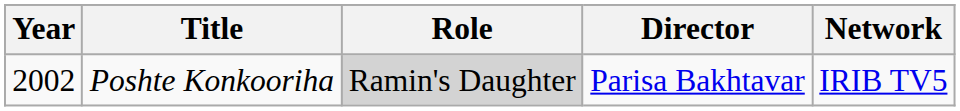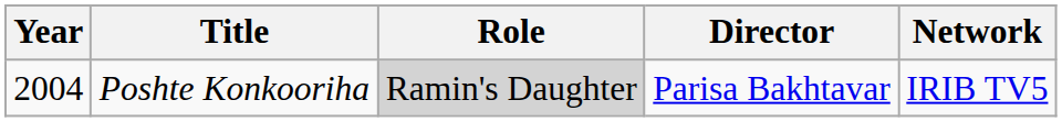 <table class="wikitable sortable">
 <tr>
 <th>Year</th>
 <th>Title</th>
 <th>Role</th>
 <th>Director</th>
 <th>Network</th>
 </tr>
 <tr>
-<td>2002</td>
+<td>2004</td>
 <td><em>Poshte Konkooriha</em></td>
 <td style="background: lightgrey;">Ramin's Daughter</td>
 <td><a href='#'>Parisa Bakhtavar</a></td>
 <td><a href='#'>IRIB TV5</a></td>
 </tr>
 </table>
